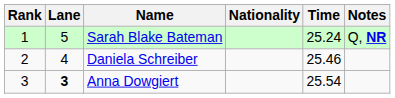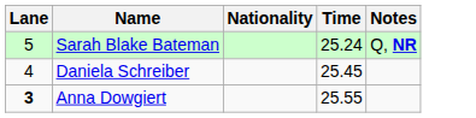 <table class="wikitable sortable" style="text-align:center">
 <tr>
-<th>Rank</th>
 <th>Lane</th>
 <th>Name</th>
 <th>Nationality</th>
 <th>Time</th>
 <th>Notes</th>
 </tr>
 <tr bgcolor=ccffcc>
-<td>1</td>
 <td>5</td>
 <td align=left><a href='#'>Sarah Blake Bateman</a></td>
 <td align=left></td>
 <td>25.24</td>
 <td>Q, <strong><a href='#'>NR</a></strong></td>
 </tr>
 <tr>
-<td>2</td>
 <td>4</td>
 <td align=left><a href='#'>Daniela Schreiber</a></td>
 <td align=left></td>
-<td>25.46</td>
+<td>25.45</td>
 <td></td>
 </tr>
 <tr>
-<td>3</td>
 <td><strong>3</strong></td>
 <td align=left><a href='#'>Anna Dowgiert</a></td>
 <td align=left></td>
-<td>25.54</td>
+<td>25.55</td>
 <td></td>
 </tr>
 </table>
